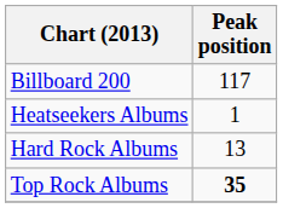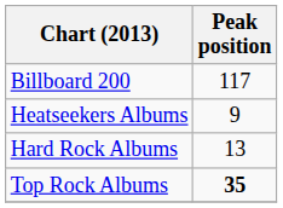 <table class="wikitable">
 <tr>
 <th>Chart (2013)</th>
 <th>Peak<br>position</th>
 </tr>
 <tr>
 <td><a href='#'>Billboard 200</a></td>
 <td align="center">117</td>
 </tr>
 <tr>
 <td><a href='#'>Heatseekers Albums</a></td>
-<td align="center">1</td>
+<td align="center">9</td>
 </tr>
 <tr>
 <td><a href='#'>Hard Rock Albums</a></td>
 <td align="center">13</td>
 </tr>
 <tr>
 <td><a href='#'>Top Rock Albums</a></td>
 <td align="center"><strong>35</strong></td>
 </tr>
 <tr>
 </tr>
 </table>
